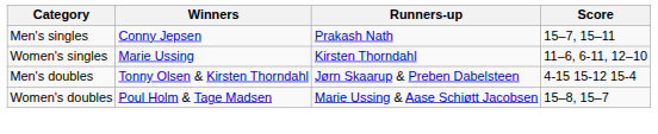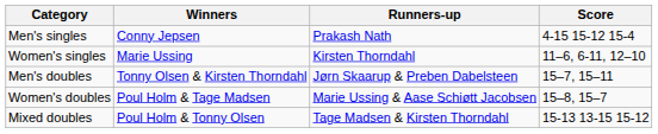 <table class=wikitable style="margin:auto;">
 <tr>
 <th>Category</th>
 <th>Winners</th>
 <th>Runners-up</th>
 <th>Score</th>
 </tr>
 <tr>
 <td>Men's singles</td>
 <td> <a href='#'>Conny Jepsen</a></td>
 <td> <a href='#'>Prakash Nath</a></td>
-<td>15–7, 15–11</td>
+<td>4-15 15-12 15-4</td>
 </tr>
 <tr>
 <td>Women's singles</td>
 <td> <a href='#'>Marie Ussing</a></td>
 <td> <a href='#'>Kirsten Thorndahl</a></td>
 <td>11–6, 6-11, 12–10</td>
 </tr>
 <tr>
 <td>Men's doubles</td>
 <td> <a href='#'>Tonny Olsen</a> & <a href='#'>Kirsten Thorndahl</a></td>
 <td> <a href='#'>Jørn Skaarup</a> & <a href='#'>Preben Dabelsteen</a></td>
-<td>4-15 15-12 15-4</td>
+<td>15–7, 15–11</td>
 </tr>
 <tr>
 <td>Women's doubles</td>
 <td> <a href='#'>Poul Holm</a> & <a href='#'>Tage Madsen</a></td>
 <td> <a href='#'>Marie Ussing</a> & <a href='#'>Aase Schiøtt Jacobsen</a></td>
 <td>15–8, 15–7</td>
 </tr>
+<tr>
+<td>Mixed doubles</td>
+<td> <a href='#'>Poul Holm</a> & <a href='#'>Tonny Olsen</a></td>
+<td> <a href='#'>Tage Madsen</a> & <a href='#'>Kirsten Thorndahl</a></td>
+<td>15-13 13-15 15-12</td>
+</tr>
 </table>
